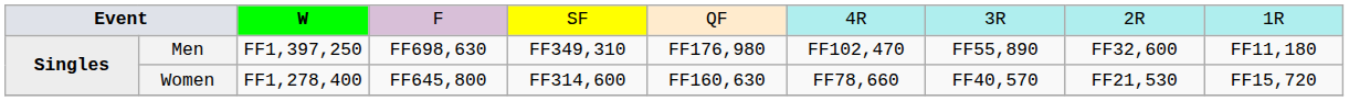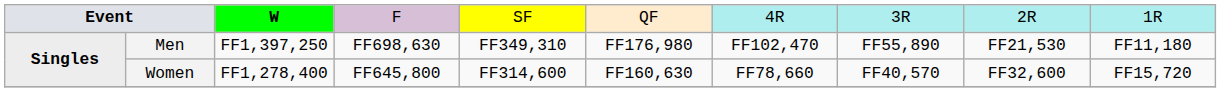 <table class=wikitable style=font-size:90%;text-align:center>
 <tr>
 <td width=200 colspan=2 bgcolor=#dfe2e9><strong>Event</strong></td>
 <td width=80 bgcolor=lime><strong>W</strong></td>
 <td width=85 bgcolor=#D8BFD8>F</td>
 <td width=85 bgcolor=#FFFF00>SF</td>
 <td width=85 bgcolor=#ffebcd>QF</td>
 <td width=85 bgcolor=#afeeee>4R</td>
 <td width=85 bgcolor=#afeeee>3R</td>
 <td width=85 bgcolor=#afeeee>2R</td>
 <td width=85 bgcolor=#afeeee>1R</td>
 </tr>
 <tr>
 <td rowspan=2 bgcolor=#ededed><strong>Singles</strong> </td>
 <td bgcolor=#f3f3f3>Men</td>
 <td>FF1,397,250</td>
 <td>FF698,630</td>
 <td>FF349,310</td>
 <td>FF176,980</td>
 <td>FF102,470</td>
 <td>FF55,890</td>
-<td>FF32,600</td>
+<td>FF21,530</td>
 <td>FF11,180</td>
 </tr>
 <tr>
 <td bgcolor=#f3f3f3>Women</td>
 <td>FF1,278,400</td>
 <td>FF645,800</td>
 <td>FF314,600</td>
 <td>FF160,630</td>
 <td>FF78,660</td>
 <td>FF40,570</td>
-<td>FF21,530</td>
+<td>FF32,600</td>
 <td>FF15,720</td>
 </tr>
 <tr>
 </tr>
 </table>
